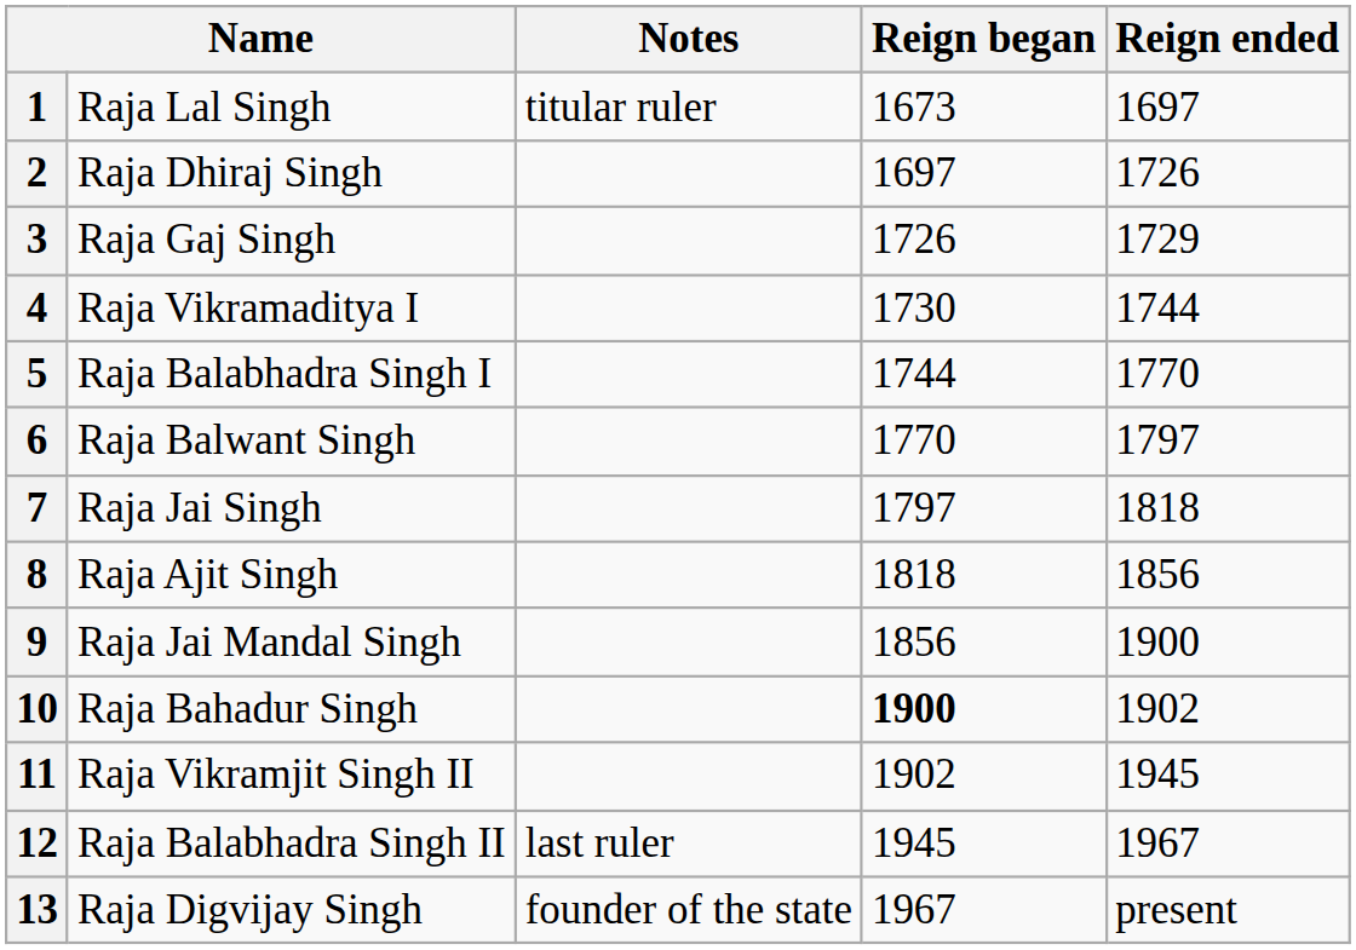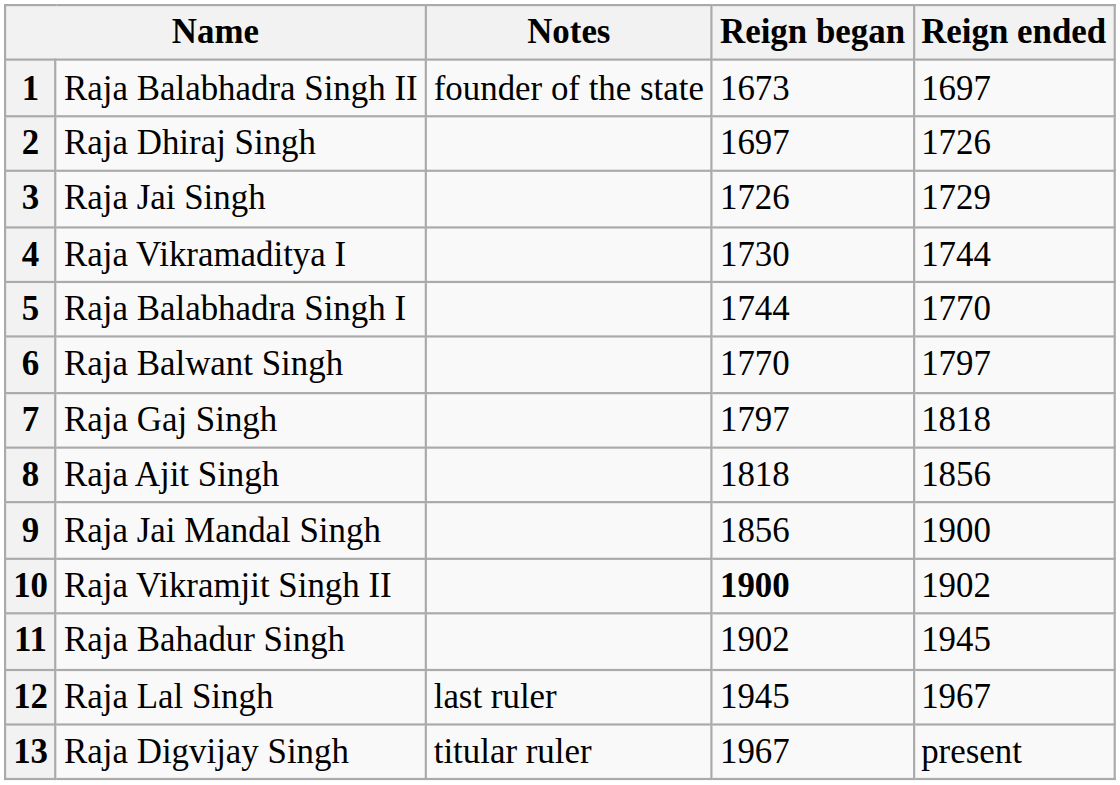 <table class="wikitable sortable">
 <tr>
 <th colspan=2>Name</th>
 <th>Notes</th>
 <th>Reign began</th>
 <th>Reign ended</th>
 </tr>
 <tr>
 <th>1</th>
-<td>Raja Lal Singh</td>
-<td>titular ruler</td>
+<td>Raja Balabhadra Singh II</td>
+<td>founder of the state</td>
 <td>1673</td>
 <td>1697</td>
 </tr>
 <tr>
 <th>2</th>
 <td>Raja Dhiraj Singh</td>
 <td></td>
 <td>1697</td>
 <td>1726</td>
 </tr>
 <tr>
 <th>3</th>
-<td>Raja Gaj Singh</td>
+<td>Raja Jai Singh</td>
 <td></td>
 <td>1726</td>
 <td>1729</td>
 </tr>
 <tr>
 <th>4</th>
 <td>Raja Vikramaditya I</td>
 <td></td>
 <td>1730</td>
 <td>1744</td>
 </tr>
 <tr>
 <th>5</th>
 <td>Raja Balabhadra Singh I</td>
 <td></td>
 <td>1744</td>
 <td>1770</td>
 </tr>
 <tr>
 <th>6</th>
 <td>Raja Balwant Singh</td>
 <td></td>
 <td>1770</td>
 <td>1797</td>
 </tr>
 <tr>
 <th>7</th>
-<td>Raja Jai Singh</td>
+<td>Raja Gaj Singh</td>
 <td></td>
 <td>1797</td>
 <td>1818</td>
 </tr>
 <tr>
 <th>8</th>
 <td>Raja Ajit Singh</td>
 <td></td>
 <td>1818</td>
 <td>1856</td>
 </tr>
 <tr>
 <th>9</th>
 <td>Raja Jai Mandal Singh</td>
 <td></td>
 <td>1856</td>
 <td>1900</td>
 </tr>
 <tr>
 <th>10</th>
-<td>Raja Bahadur Singh</td>
+<td>Raja Vikramjit Singh II</td>
 <td></td>
 <td><strong>1900</strong></td>
 <td>1902</td>
 </tr>
 <tr>
 <th>11</th>
-<td>Raja Vikramjit Singh II</td>
+<td>Raja Bahadur Singh</td>
 <td></td>
 <td>1902</td>
 <td>1945</td>
 </tr>
 <tr>
 <th>12</th>
-<td>Raja Balabhadra Singh II</td>
+<td>Raja Lal Singh</td>
 <td>last ruler</td>
 <td>1945</td>
 <td>1967</td>
 </tr>
 <tr>
 <th>13</th>
 <td>Raja Digvijay Singh</td>
-<td>founder of the state</td>
+<td>titular ruler</td>
 <td>1967</td>
 <td>present</td>
 </tr>
 </table>
